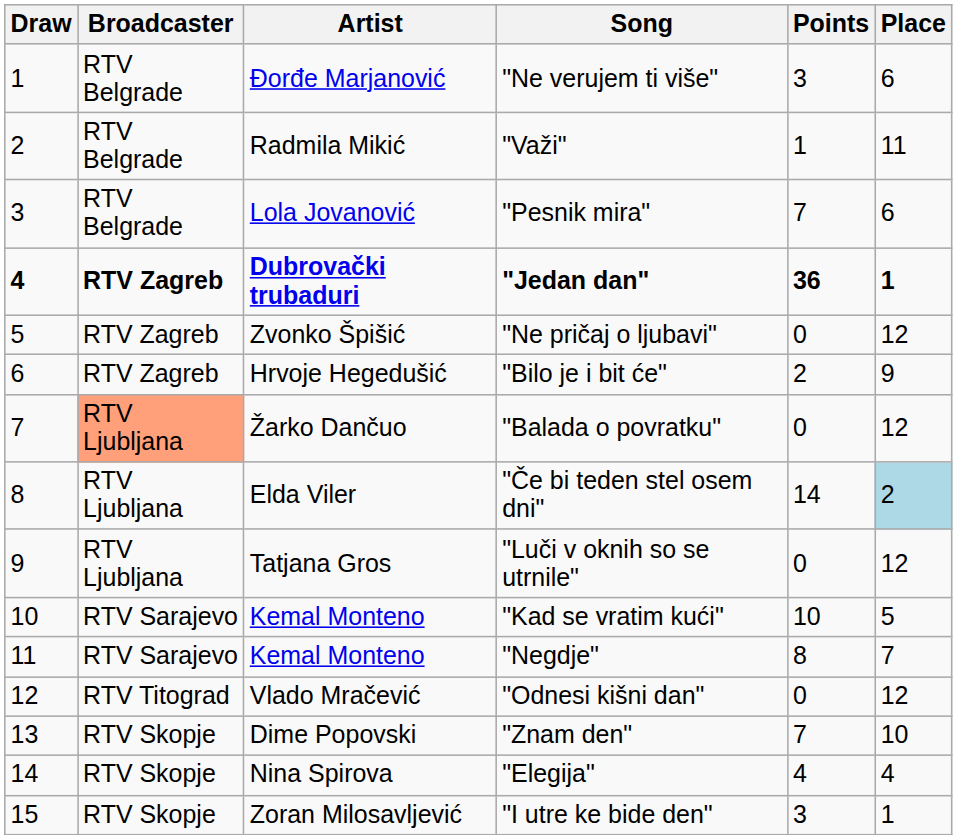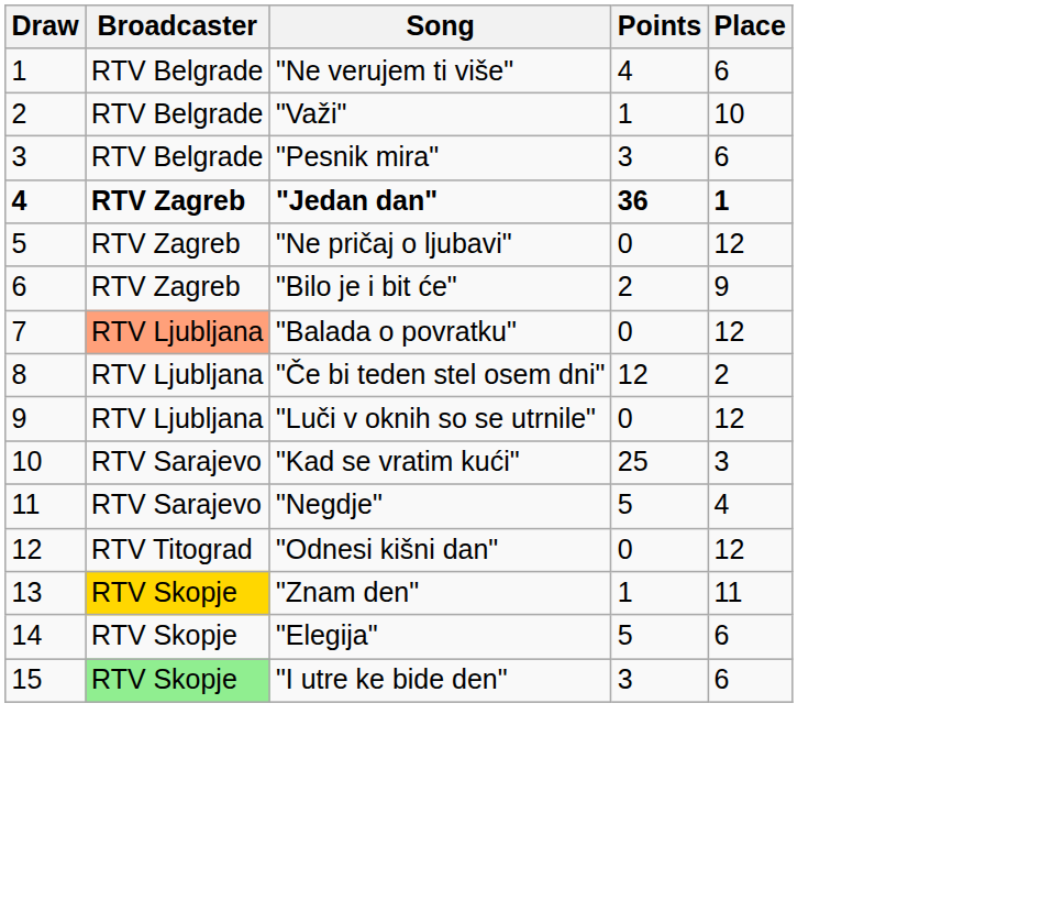 <table class="sortable wikitable">
 <tr>
 <th>Draw</th>
 <th>Broadcaster</th>
-<th>Artist</th>
 <th>Song</th>
 <th>Points</th>
 <th>Place</th>
 </tr>
 <tr>
 <td>1</td>
 <td> RTV Belgrade</td>
-<td><a href='#'>Đorđe Marjanović</a></td>
 <td>"Ne verujem ti više"</td>
-<td>3</td>
+<td>4</td>
 <td>6</td>
 </tr>
 <tr>
 <td>2</td>
 <td> RTV Belgrade</td>
-<td>Radmila Mikić</td>
 <td>"Važi"</td>
 <td>1</td>
-<td>11</td>
+<td>10</td>
 </tr>
 <tr>
 <td>3</td>
 <td> RTV Belgrade</td>
-<td><a href='#'> Lola Jovanović</a></td>
 <td>"Pesnik mira"</td>
-<td>7</td>
+<td>3</td>
 <td>6</td>
 </tr>
 <tr -bgcolor = "#FFD700">
 <td><strong>4</strong></td>
 <td><strong> RTV Zagreb</strong></td>
-<td><strong><a href='#'>Dubrovački trubaduri</a></strong></td>
 <td><strong>"Jedan dan"</strong></td>
 <td><strong>36</strong></td>
 <td><strong>1</strong></td>
 </tr>
 <tr>
 <td>5</td>
 <td> RTV Zagreb</td>
-<td>Zvonko Špišić</td>
 <td>"Ne pričaj o ljubavi"</td>
 <td>0</td>
 <td>12</td>
 </tr>
 <tr>
 <td>6</td>
 <td> RTV Zagreb</td>
-<td>Hrvoje Hegedušić</td>
 <td>"Bilo je i bit će"</td>
 <td>2</td>
 <td>9</td>
 </tr>
 <tr>
 <td>7</td>
 <td style="background: lightsalmon;"> RTV Ljubljana</td>
-<td>Žarko Dančuo</td>
 <td>"Balada o povratku"</td>
 <td>0</td>
 <td>12</td>
 </tr>
 <tr>
 <td>8</td>
 <td> RTV Ljubljana</td>
-<td>Elda Viler</td>
 <td>"Če bi teden stel osem dni"</td>
-<td>14</td>
-<td style="background: lightblue;">2</td>
+<td>12</td>
+<td>2</td>
 </tr>
 <tr>
 <td>9</td>
 <td> RTV Ljubljana</td>
-<td>Tatjana Gros</td>
 <td>"Luči v oknih so se utrnile"</td>
 <td>0</td>
 <td>12</td>
 </tr>
 <tr>
 <td>10</td>
 <td> RTV Sarajevo</td>
-<td><a href='#'>Kemal Monteno</a></td>
 <td>"Kad se vratim kući"</td>
-<td>10</td>
-<td>5</td>
+<td>25</td>
+<td>3</td>
 </tr>
 <tr>
 <td>11</td>
 <td> RTV Sarajevo</td>
-<td><a href='#'>Kemal Monteno</a></td>
 <td>"Negdje"</td>
-<td>8</td>
-<td>7</td>
+<td>5</td>
+<td>4</td>
 </tr>
 <tr>
 <td>12</td>
 <td> RTV Titograd</td>
-<td>Vlado Mračević</td>
 <td>"Odnesi kišni dan"</td>
 <td>0</td>
 <td>12</td>
 </tr>
 <tr>
 <td>13</td>
-<td> RTV Skopje</td>
-<td>Dime Popovski</td>
+<td style="background: gold;"> RTV Skopje</td>
 <td>"Znam den"</td>
-<td>7</td>
-<td>10</td>
+<td>1</td>
+<td>11</td>
 </tr>
 <tr>
 <td>14</td>
 <td> RTV Skopje</td>
-<td>Nina Spirova</td>
 <td>"Elegija"</td>
-<td>4</td>
-<td>4</td>
+<td>5</td>
+<td>6</td>
 </tr>
 <tr>
 <td>15</td>
-<td> RTV Skopje</td>
-<td>Zoran Milosavljević</td>
+<td style="background: lightgreen;"> RTV Skopje</td>
 <td>"I utre ke bide den"</td>
 <td>3</td>
-<td>1</td>
+<td>6</td>
 </tr>
 </table>
